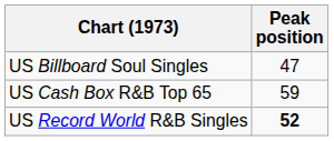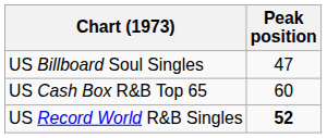 <table class="wikitable">
 <tr>
 <th>Chart (1973)</th>
 <th>Peak<br>position</th>
 </tr>
 <tr>
 <td>US <em>Billboard</em> Soul Singles</td>
 <td align="center">47</td>
 </tr>
 <tr>
 <td>US <em>Cash Box</em> R&B Top 65</td>
-<td align="center">59</td>
+<td align="center">60</td>
 </tr>
 <tr>
 <td>US <em><a href='#'>Record World</a></em> R&B Singles</td>
 <td align="center"><strong>52</strong></td>
 </tr>
 </table>
